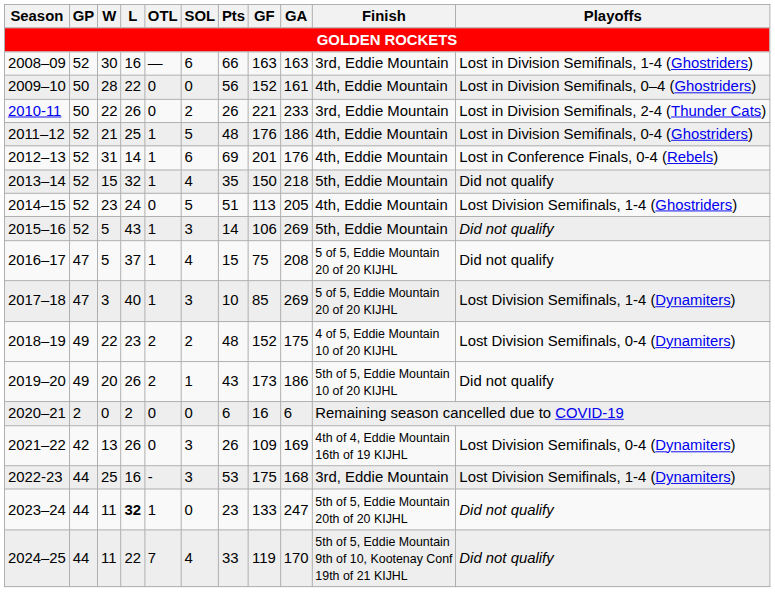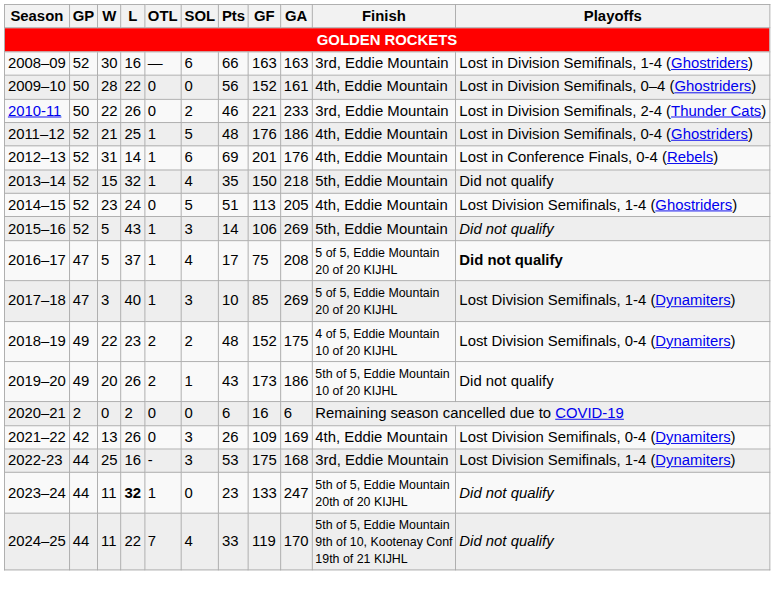 <table class="wikitable">
 <tr>
 <th>Season</th>
 <th>GP</th>
 <th>W</th>
 <th>L</th>
 <th>OTL</th>
 <th>SOL</th>
 <th>Pts</th>
 <th>GF</th>
 <th>GA</th>
 <th>Finish</th>
 <th>Playoffs</th>
 </tr>
 <tr align="center"  bgcolor="red"  style="color:#FFFFFF">
 <td colspan=12><strong>GOLDEN ROCKETS</strong></td>
 </tr>
 <tr>
 <td>2008–09</td>
 <td>52</td>
 <td>30</td>
 <td>16</td>
 <td>—</td>
 <td>6</td>
 <td>66</td>
 <td>163</td>
 <td>163</td>
 <td>3rd, Eddie Mountain</td>
 <td>Lost in Division Semifinals, 1-4 (<a href='#'>Ghostriders</a>)</td>
 </tr>
 <tr style="background:#eee;">
 <td>2009–10</td>
 <td>50</td>
 <td>28</td>
 <td>22</td>
 <td>0</td>
 <td>0</td>
 <td>56</td>
 <td>152</td>
 <td>161</td>
 <td>4th, Eddie Mountain</td>
 <td>Lost in Division Semifinals, 0–4 (<a href='#'>Ghostriders</a>)</td>
 </tr>
 <tr>
 <td><a href='#'>2010-11</a></td>
 <td>50</td>
 <td>22</td>
 <td>26</td>
 <td>0</td>
 <td>2</td>
-<td>26</td>
+<td>46</td>
 <td>221</td>
 <td>233</td>
 <td>3rd, Eddie Mountain</td>
 <td>Lost in Division Semifinals, 2-4 (<a href='#'>Thunder Cats</a>)</td>
 </tr>
 <tr style="background:#eee;">
 <td>2011–12</td>
 <td>52</td>
 <td>21</td>
 <td>25</td>
 <td>1</td>
 <td>5</td>
 <td>48</td>
 <td>176</td>
 <td>186</td>
 <td>4th, Eddie Mountain</td>
 <td>Lost in Division Semifinals, 0-4 (<a href='#'>Ghostriders</a>)</td>
 </tr>
 <tr>
 <td>2012–13</td>
 <td>52</td>
 <td>31</td>
 <td>14</td>
 <td>1</td>
 <td>6</td>
 <td>69</td>
 <td>201</td>
 <td>176</td>
 <td>4th, Eddie Mountain</td>
 <td>Lost in Conference Finals, 0-4 (<a href='#'>Rebels</a>)</td>
 </tr>
 <tr style="background:#eee;">
 <td>2013–14</td>
 <td>52</td>
 <td>15</td>
 <td>32</td>
 <td>1</td>
 <td>4</td>
 <td>35</td>
 <td>150</td>
 <td>218</td>
 <td>5th, Eddie Mountain</td>
 <td>Did not qualify</td>
 </tr>
 <tr>
 <td>2014–15</td>
 <td>52</td>
 <td>23</td>
 <td>24</td>
 <td>0</td>
 <td>5</td>
 <td>51</td>
 <td>113</td>
 <td>205</td>
 <td>4th, Eddie Mountain</td>
 <td>Lost Division Semifinals, 1-4 (<a href='#'>Ghostriders</a>)</td>
 </tr>
 <tr style="background:#eee;">
 <td>2015–16</td>
 <td>52</td>
 <td>5</td>
 <td>43</td>
 <td>1</td>
 <td>3</td>
 <td>14</td>
 <td>106</td>
 <td>269</td>
 <td>5th, Eddie Mountain</td>
 <td><em>Did not qualify</em></td>
 </tr>
 <tr>
 <td>2016–17</td>
 <td>47</td>
 <td>5</td>
 <td>37</td>
 <td>1</td>
 <td>4</td>
-<td>15</td>
+<td>17</td>
 <td>75</td>
 <td>208</td>
 <td><small>5 of 5, Eddie Mountain<br>20 of 20 KIJHL</small></td>
-<td>Did not qualify</td>
+<td><strong>Did not qualify</strong></td>
 </tr>
 <tr style="background:#eee;">
 <td>2017–18</td>
 <td>47</td>
 <td>3</td>
 <td>40</td>
 <td>1</td>
 <td>3</td>
 <td>10</td>
 <td>85</td>
 <td>269</td>
 <td><small>5 of 5, Eddie Mountain<br>20 of 20 KIJHL</small></td>
 <td>Lost Division Semifinals, 1-4 (<a href='#'>Dynamiters</a>)</td>
 </tr>
 <tr>
 <td>2018–19</td>
 <td>49</td>
 <td>22</td>
 <td>23</td>
 <td>2</td>
 <td>2</td>
 <td>48</td>
 <td>152</td>
 <td>175</td>
 <td><small>4 of 5, Eddie Mountain<br>10 of 20 KIJHL</small></td>
 <td>Lost Division Semifinals, 0-4 (<a href='#'>Dynamiters</a>)</td>
 </tr>
 <tr>
 <td>2019–20</td>
 <td>49</td>
 <td>20</td>
 <td>26</td>
 <td>2</td>
 <td>1</td>
 <td>43</td>
 <td>173</td>
 <td>186</td>
 <td><small>5th of 5, Eddie Mountain<br>10 of 20 KIJHL</small></td>
 <td>Did not qualify</td>
 </tr>
 <tr style="background:#eee;">
 <td>2020–21</td>
 <td>2</td>
 <td>0</td>
 <td>2</td>
 <td>0</td>
 <td>0</td>
 <td>6</td>
 <td>16</td>
 <td>6</td>
 <td colspan=2>Remaining season cancelled due to <a href='#'>COVID-19</a></td>
 </tr>
 <tr>
 <td>2021–22</td>
 <td>42</td>
 <td>13</td>
 <td>26</td>
 <td>0</td>
 <td>3</td>
 <td>26</td>
 <td>109</td>
 <td>169</td>
-<td><small>4th of 4, Eddie Mountain<br>16th of 19 KIJHL</small></td>
+<td>4th, Eddie Mountain</td>
 <td>Lost Division Semifinals, 0-4 (<a href='#'>Dynamiters</a>)</td>
 </tr>
 <tr style="background:#eee;">
 <td>2022-23</td>
 <td>44</td>
 <td>25</td>
 <td>16</td>
 <td>-</td>
 <td>3</td>
 <td>53</td>
 <td>175</td>
 <td>168</td>
 <td>3rd, Eddie Mountain</td>
 <td>Lost Division Semifinals, 1-4 (<a href='#'>Dynamiters</a>)</td>
 </tr>
 <tr>
 <td>2023–24</td>
 <td>44</td>
 <td>11</td>
 <td><strong>32</strong></td>
 <td>1</td>
 <td>0</td>
 <td>23</td>
 <td>133</td>
 <td>247</td>
 <td><small>5th of 5, Eddie Mountain<br>20th of 20 KIJHL</small></td>
 <td><em>Did not qualify</em></td>
 </tr>
 <tr style="background:#eee;">
 <td>2024–25</td>
 <td>44</td>
 <td>11</td>
 <td>22</td>
 <td>7</td>
 <td>4</td>
 <td>33</td>
 <td>119</td>
 <td>170</td>
 <td><small>5th of 5, Eddie Mountain<br>9th of 10, Kootenay Conf<br>19th of 21 KIJHL</small></td>
 <td><em>Did not qualify</em></td>
 </tr>
 </table>
